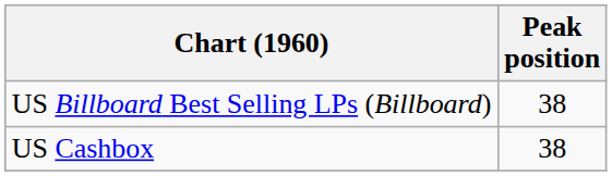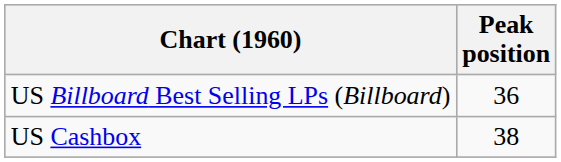 <table class="wikitable">
 <tr>
 <th>Chart (1960)</th>
 <th>Peak<br>position</th>
 </tr>
 <tr>
 <td>US <a href='#'><em>Billboard</em> Best Selling LPs</a> (<em>Billboard</em>)</td>
-<td align="center">38</td>
+<td align="center">36</td>
 </tr>
 <tr>
 <td>US <a href='#'>Cashbox</a></td>
 <td align="center">38</td>
 </tr>
 </table>
